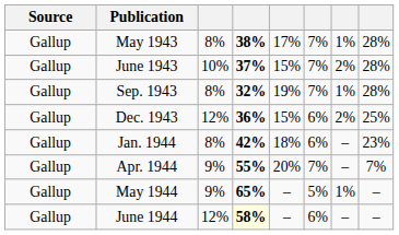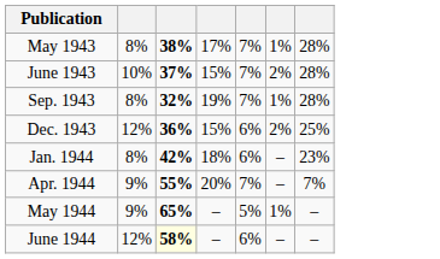 <table class="wikitable" style="font-size:90%;text-align:center;">
 <tr>
-<th style="width:80px;  ">Source</th>
 <th style="width:90px;">Publication</th>
 <th></th>
 <th></th>
 <th></th>
 <th></th>
 <th></th>
 <th></th>
 </tr>
 <tr>
-<td>Gallup</td>
 <td>May 1943</td>
 <td>8%</td>
 <td><strong>38%</strong></td>
 <td>17%</td>
 <td>7%</td>
 <td>1%</td>
 <td>28%</td>
 </tr>
 <tr>
-<td>Gallup</td>
 <td>June 1943</td>
 <td>10%</td>
 <td><strong>37%</strong></td>
 <td>15%</td>
 <td>7%</td>
 <td>2%</td>
 <td>28%</td>
 </tr>
 <tr>
-<td>Gallup</td>
 <td>Sep. 1943</td>
 <td>8%</td>
 <td><strong>32%</strong></td>
 <td>19%</td>
 <td>7%</td>
 <td>1%</td>
 <td>28%</td>
 </tr>
 <tr>
-<td>Gallup</td>
 <td>Dec. 1943</td>
 <td>12%</td>
 <td><strong>36%</strong></td>
 <td>15%</td>
 <td>6%</td>
 <td>2%</td>
 <td>25%</td>
 </tr>
 <tr>
-<td>Gallup</td>
 <td>Jan. 1944</td>
 <td>8%</td>
 <td><strong>42%</strong></td>
 <td>18%</td>
 <td>6%</td>
 <td>–</td>
 <td>23%</td>
 </tr>
 <tr>
-<td>Gallup</td>
 <td>Apr. 1944</td>
 <td>9%</td>
 <td><strong>55%</strong></td>
 <td>20%</td>
 <td>7%</td>
 <td>–</td>
 <td>7%</td>
 </tr>
 <tr>
-<td>Gallup</td>
 <td>May 1944</td>
 <td>9%</td>
 <td><strong>65%</strong></td>
 <td>–</td>
 <td>5%</td>
 <td>1%</td>
 <td>–</td>
 </tr>
 <tr>
-<td>Gallup</td>
 <td>June 1944</td>
 <td>12%</td>
 <td style="background: lightyellow;"><strong>58%</strong></td>
 <td>–</td>
 <td>6%</td>
 <td>–</td>
 <td>–</td>
 </tr>
 </table>
